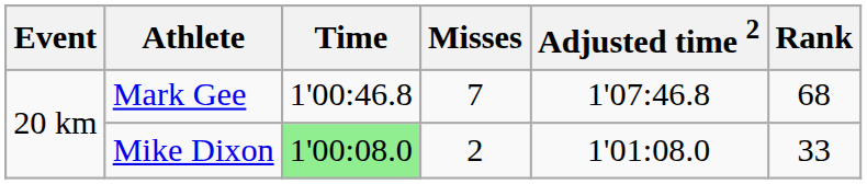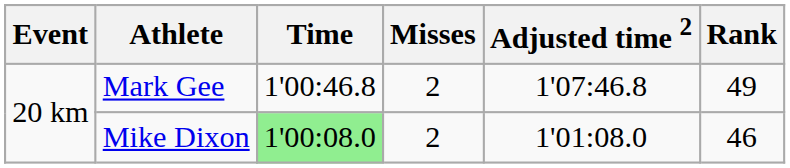 <table class="wikitable" style="font-size:90%">
 <tr>
 <th>Event</th>
 <th>Athlete</th>
 <th>Time</th>
 <th>Misses</th>
 <th>Adjusted time <sup>2</sup></th>
 <th>Rank</th>
 </tr>
 <tr>
 <td rowspan="2">20 km</td>
 <td><a href='#'>Mark Gee</a></td>
 <td align="center">1'00:46.8</td>
-<td align="center">7</td>
+<td align="center">2</td>
 <td align="center">1'07:46.8</td>
-<td align="center">68</td>
+<td align="center">49</td>
 </tr>
 <tr>
 <td><a href='#'>Mike Dixon</a></td>
 <td align="center" style="background: lightgreen;">1'00:08.0</td>
 <td align="center">2</td>
 <td align="center">1'01:08.0</td>
-<td align="center">33</td>
+<td align="center">46</td>
 </tr>
 </table>
